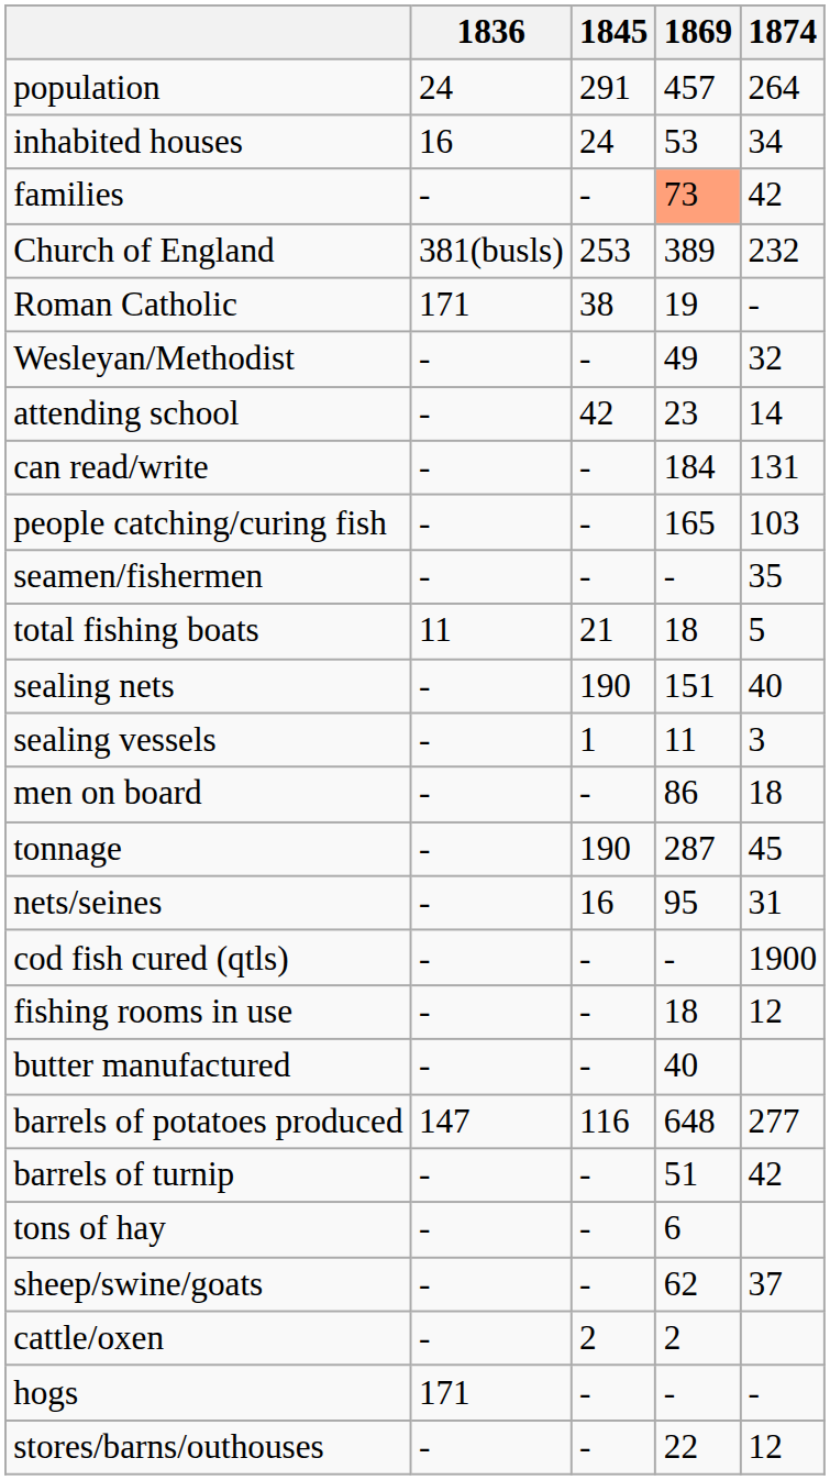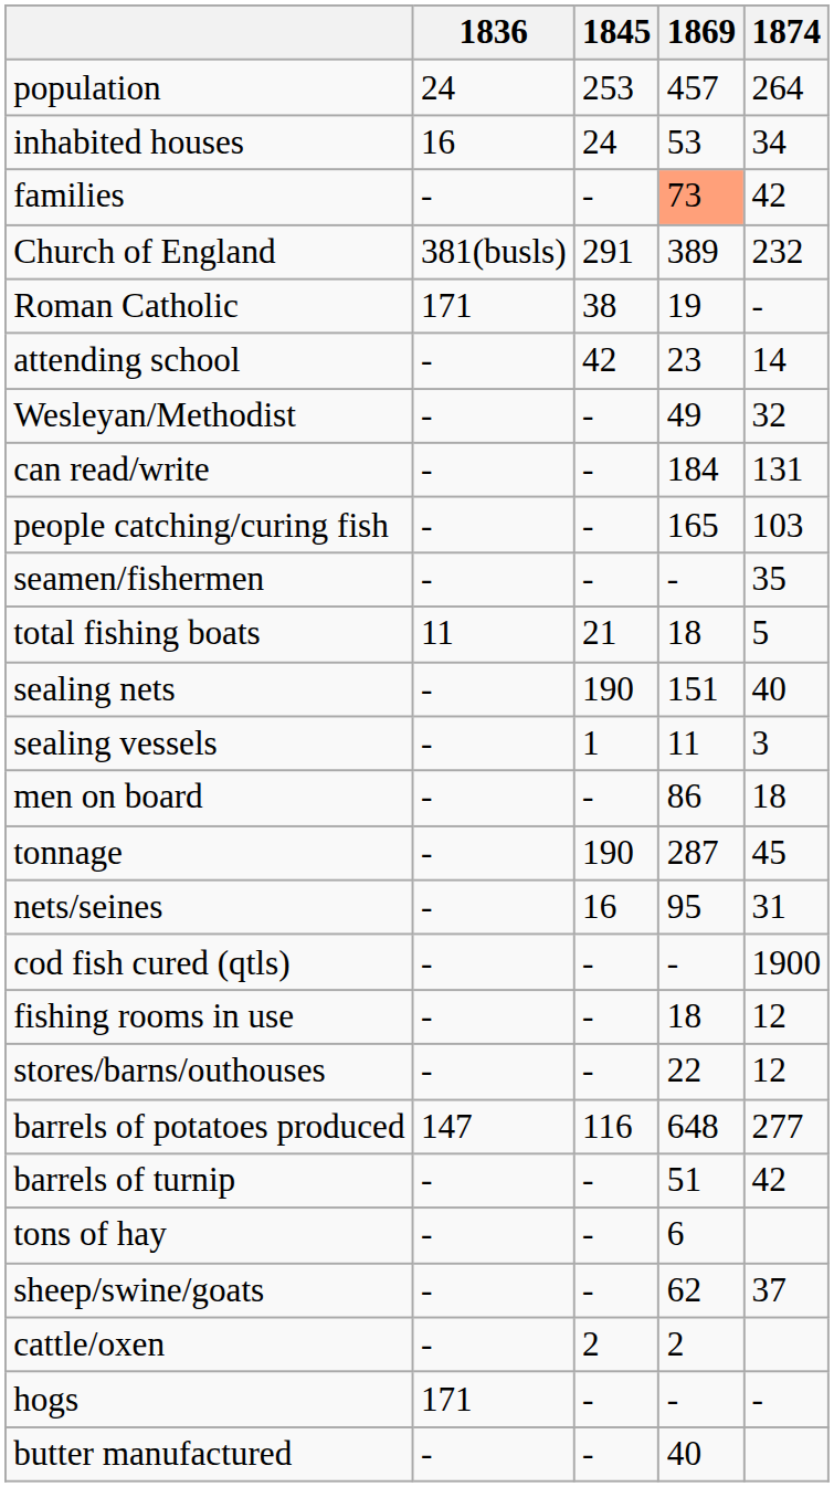 <table class="wikitable">
 <tr>
 <th></th>
 <th>1836</th>
 <th>1845</th>
 <th>1869</th>
 <th>1874</th>
 </tr>
 <tr>
 <td>population</td>
 <td>24</td>
-<td>291</td>
+<td>253</td>
 <td>457</td>
 <td>264</td>
 </tr>
 <tr>
 <td>inhabited houses</td>
 <td>16</td>
 <td>24</td>
 <td>53</td>
 <td>34</td>
 </tr>
 <tr>
 <td>families</td>
 <td>-</td>
 <td>-</td>
 <td style="background: lightsalmon;">73</td>
 <td>42</td>
 </tr>
 <tr>
 <td>Church of England</td>
 <td>381(busls)</td>
-<td>253</td>
+<td>291</td>
 <td>389</td>
 <td>232</td>
 </tr>
 <tr>
 <td>Roman Catholic</td>
 <td>171</td>
 <td>38</td>
 <td>19</td>
 <td>-</td>
 </tr>
 <tr>
+<td>attending school</td>
+<td>-</td>
+<td>42</td>
+<td>23</td>
+<td>14</td>
+</tr>
+<tr>
 <td>Wesleyan/Methodist</td>
 <td>-</td>
 <td>-</td>
 <td>49</td>
 <td>32</td>
-</tr>
-<tr>
-<td>attending school</td>
-<td>-</td>
-<td>42</td>
-<td>23</td>
-<td>14</td>
 </tr>
 <tr>
 <td>can read/write</td>
 <td>-</td>
 <td>-</td>
 <td>184</td>
 <td>131</td>
 </tr>
 <tr>
 <td>people catching/curing fish</td>
 <td>-</td>
 <td>-</td>
 <td>165</td>
 <td>103</td>
 </tr>
 <tr>
 <td>seamen/fishermen</td>
 <td>-</td>
 <td>-</td>
 <td>-</td>
 <td>35</td>
 </tr>
 <tr>
 <td>total fishing boats</td>
 <td>11</td>
 <td>21</td>
 <td>18</td>
 <td>5</td>
 </tr>
 <tr>
 <td>sealing nets</td>
 <td>-</td>
 <td>190</td>
 <td>151</td>
 <td>40</td>
 </tr>
 <tr>
 <td>sealing vessels</td>
 <td>-</td>
 <td>1</td>
 <td>11</td>
 <td>3</td>
 </tr>
 <tr>
 <td>men on board</td>
 <td>-</td>
 <td>-</td>
 <td>86</td>
 <td>18</td>
 </tr>
 <tr>
 <td>tonnage</td>
 <td>-</td>
 <td>190</td>
 <td>287</td>
 <td>45</td>
 </tr>
 <tr>
 <td>nets/seines</td>
 <td>-</td>
 <td>16</td>
 <td>95</td>
 <td>31</td>
 </tr>
 <tr>
 <td>cod fish cured (qtls)</td>
 <td>-</td>
 <td>-</td>
 <td>-</td>
 <td>1900</td>
 </tr>
 <tr>
 <td>fishing rooms in use</td>
 <td>-</td>
 <td>-</td>
 <td>18</td>
 <td>12</td>
 </tr>
 <tr>
-<td>butter manufactured</td>
+<td>stores/barns/outhouses</td>
 <td>-</td>
 <td>-</td>
-<td>40</td>
-<td></td>
+<td>22</td>
+<td>12</td>
 </tr>
 <tr>
 <td>barrels of potatoes produced</td>
 <td>147</td>
 <td>116</td>
 <td>648</td>
 <td>277</td>
 </tr>
 <tr>
 <td>barrels of turnip</td>
 <td>-</td>
 <td>-</td>
 <td>51</td>
 <td>42</td>
 </tr>
 <tr>
 <td>tons of hay</td>
 <td>-</td>
 <td>-</td>
 <td>6</td>
 <td></td>
 </tr>
 <tr>
 <td>sheep/swine/goats</td>
 <td>-</td>
 <td>-</td>
 <td>62</td>
 <td>37</td>
 </tr>
 <tr>
 <td>cattle/oxen</td>
 <td>-</td>
 <td>2</td>
 <td>2</td>
 <td></td>
 </tr>
 <tr>
 <td>hogs</td>
 <td>171</td>
 <td>-</td>
 <td>-</td>
 <td>-</td>
 </tr>
 <tr>
-<td>stores/barns/outhouses</td>
+<td>butter manufactured</td>
 <td>-</td>
 <td>-</td>
-<td>22</td>
-<td>12</td>
+<td>40</td>
+<td></td>
 </tr>
 </table>
